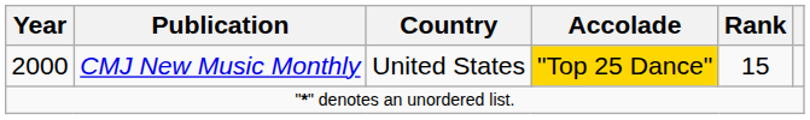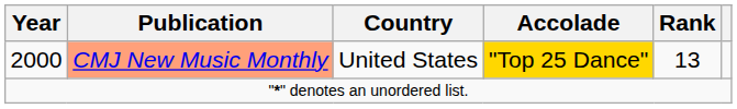 <table class="wikitable sortable" style="margin:0em 1em 1em 0pt">
 <tr>
 <th>Year</th>
 <th>Publication</th>
 <th>Country</th>
 <th>Accolade</th>
 <th>Rank</th>
 <th class=unsortable></th>
 </tr>
 <tr>
 <td align=center>2000</td>
-<td><em><a href='#'>CMJ New Music Monthly</a></em></td>
+<td style="background: lightsalmon;"><em><a href='#'>CMJ New Music Monthly</a></em></td>
 <td>United States</td>
 <td style="background: gold;">"Top 25 Dance"</td>
-<td align=center>15</td>
+<td align=center>13</td>
 <td></td>
 </tr>
 <tr class="sortbottom">
 <td colspan=6 style=font-size:8pt; align=center>"<strong>*</strong>" denotes an unordered list.</td>
 </tr>
 </table>
